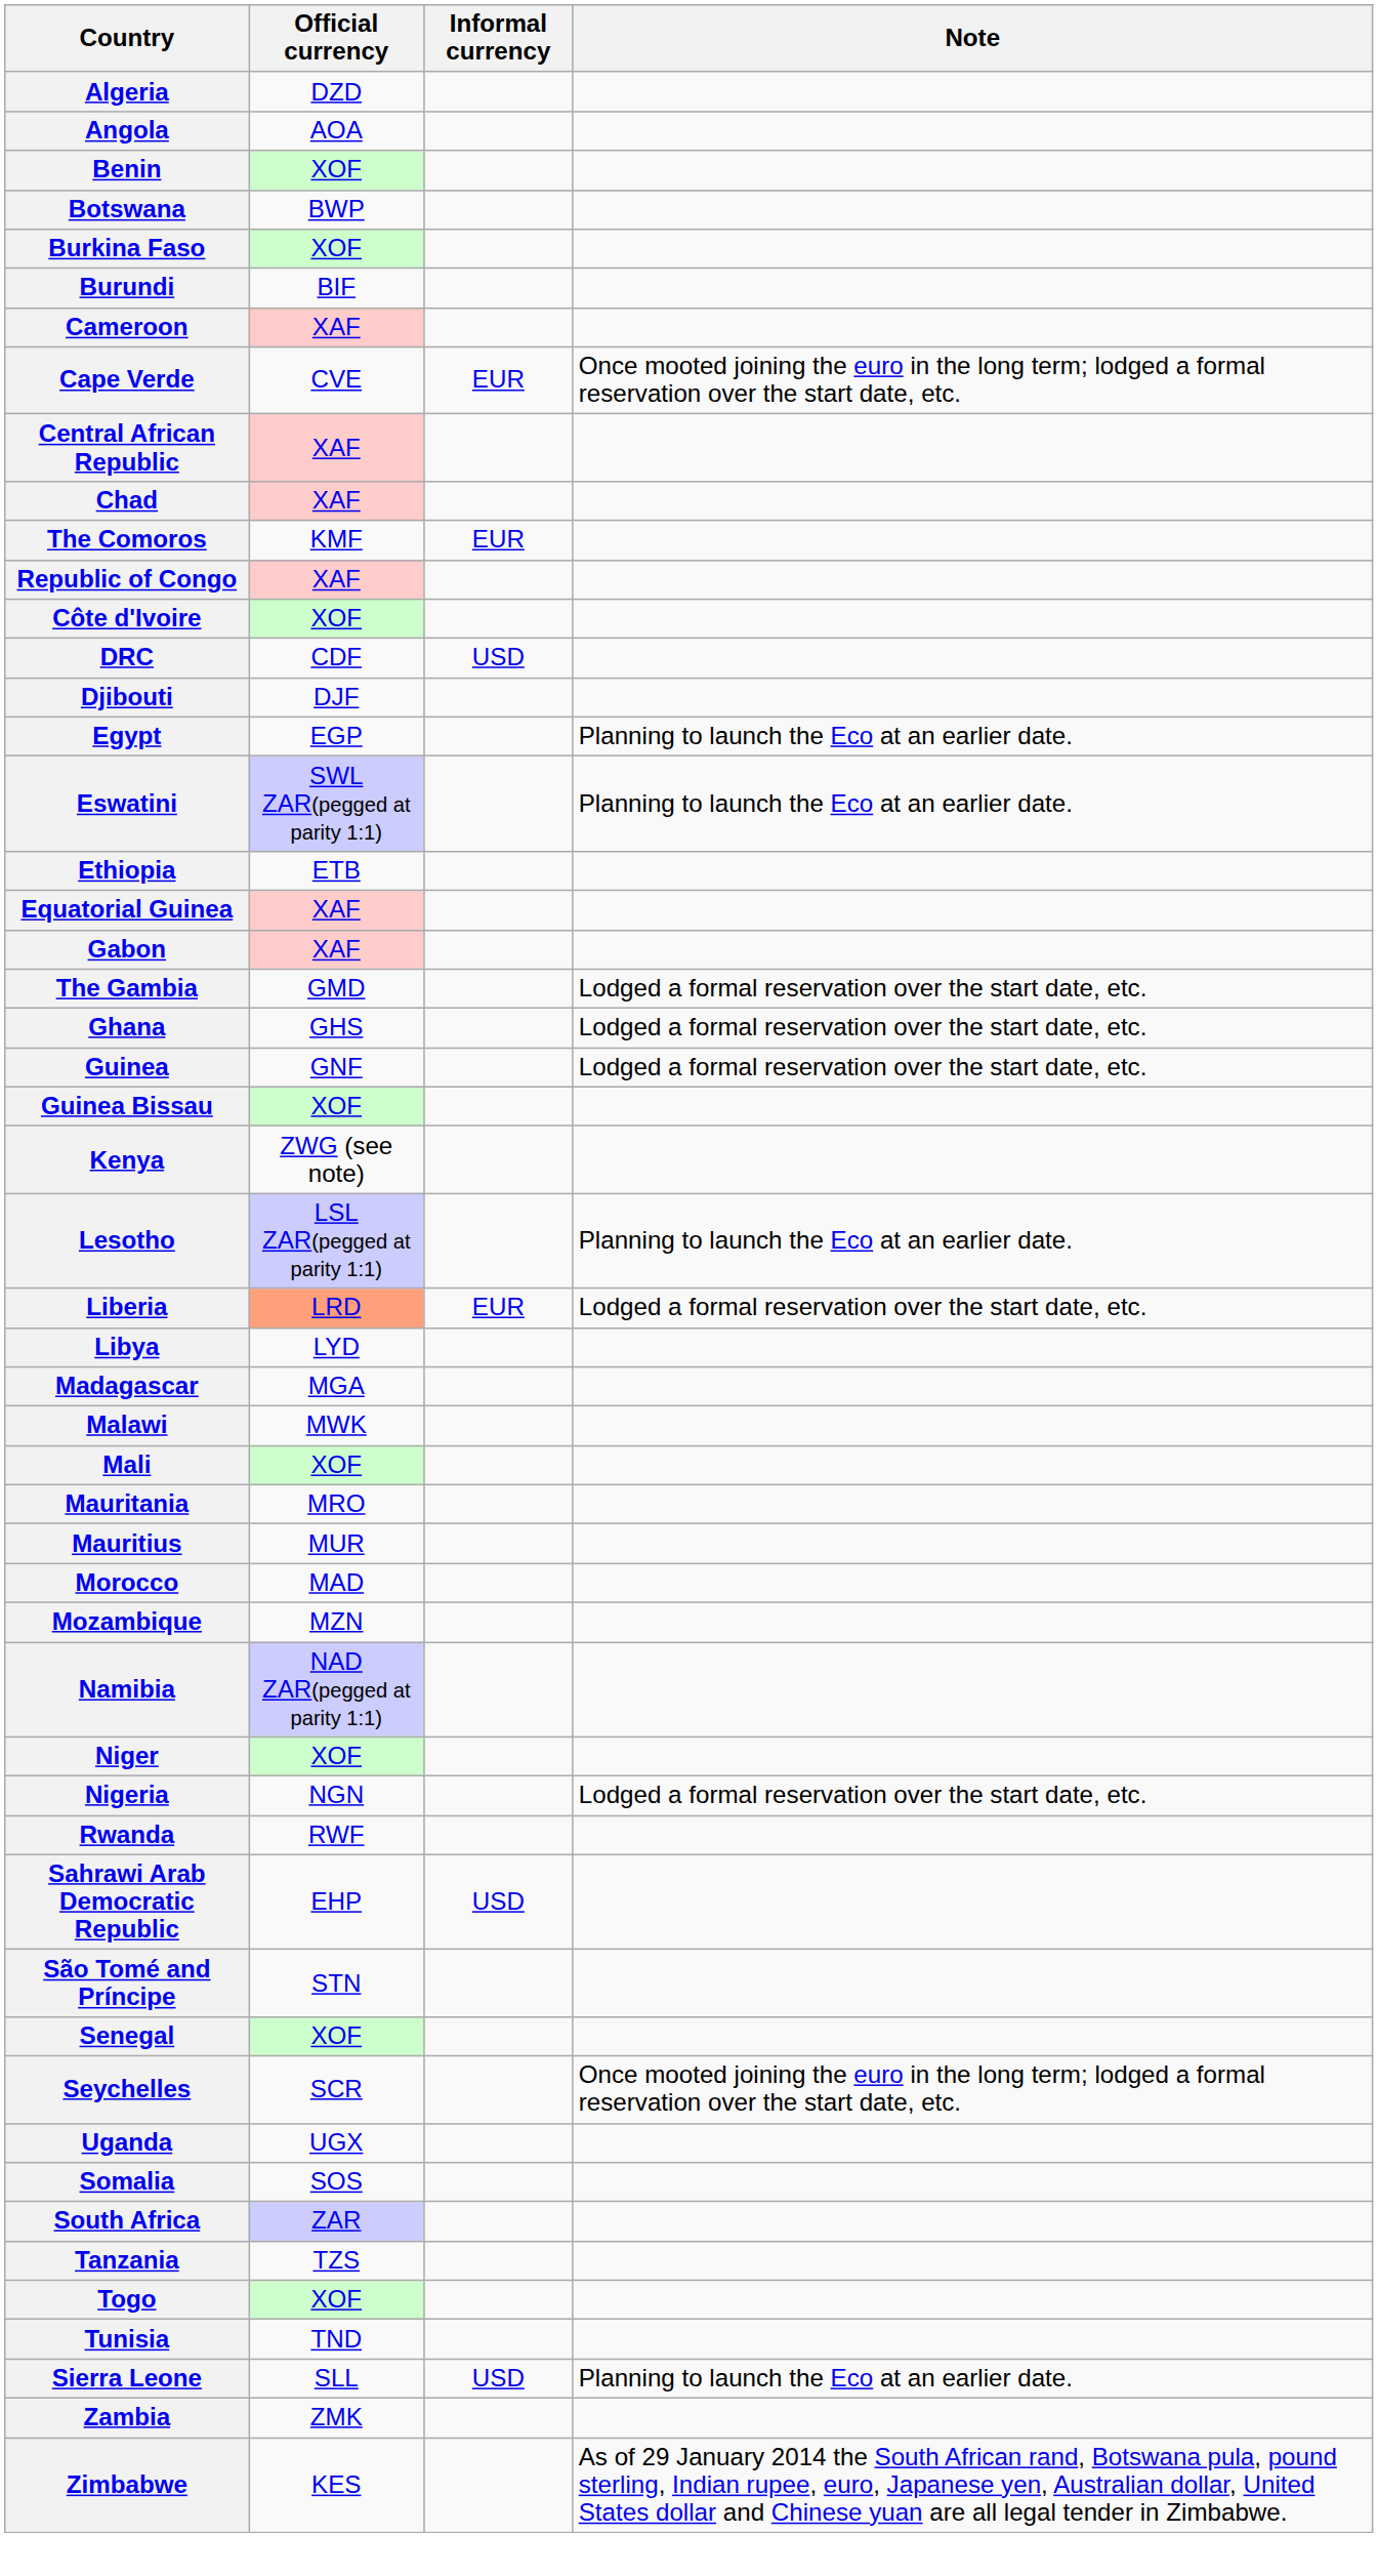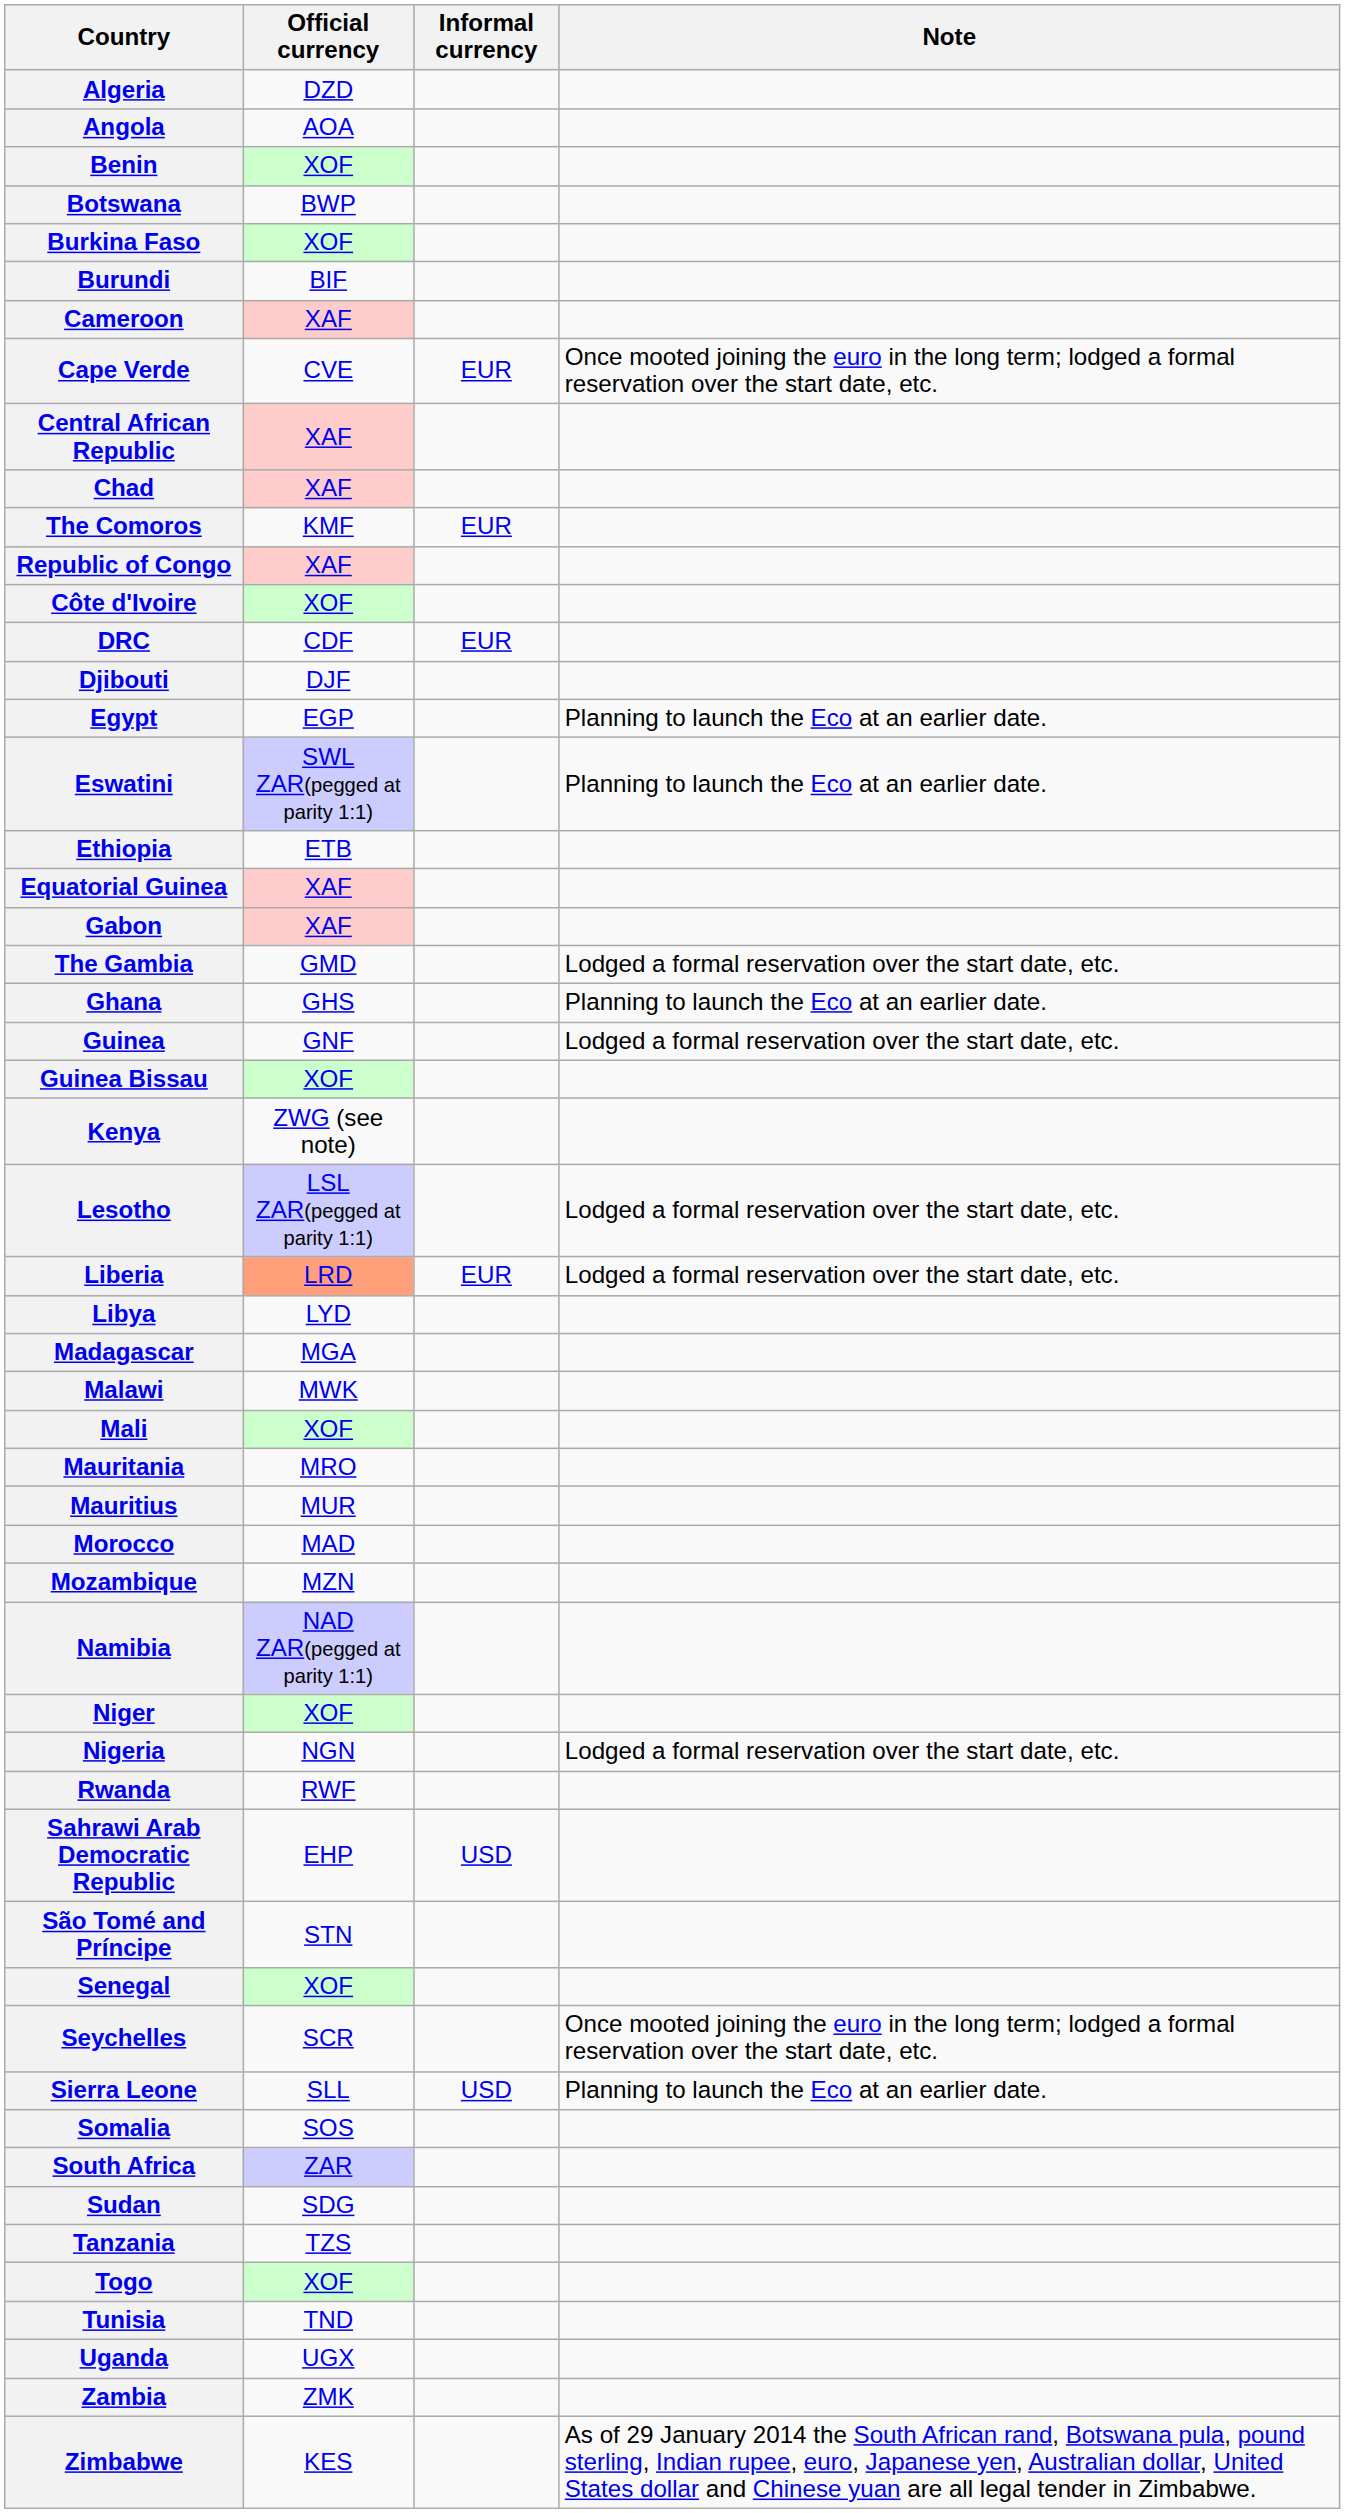 <table class="wikitable sortable" style="text-align: center; width:70%;">
 <tr>
 <th>Country</th>
 <th>Official currency</th>
 <th>Informal currency</th>
 <th>Note</th>
 </tr>
 <tr>
 <th><a href='#'>Algeria</a></th>
 <td><a href='#'>DZD</a></td>
 <td></td>
 <td style="text-align:left;"></td>
 </tr>
 <tr>
 <th><a href='#'>Angola</a></th>
 <td><a href='#'>AOA</a></td>
 <td></td>
 <td style="text-align:left;"></td>
 </tr>
 <tr>
 <th><a href='#'>Benin</a></th>
 <td style="background: #cfc"><a href='#'>XOF</a></td>
 <td></td>
 <td style="text-align:left;"></td>
 </tr>
 <tr>
 <th><a href='#'>Botswana</a></th>
 <td><a href='#'>BWP</a></td>
 <td></td>
 <td style="text-align:left;"></td>
 </tr>
 <tr>
 <th><a href='#'>Burkina Faso</a></th>
 <td style="background: #cfc"><a href='#'>XOF</a></td>
 <td></td>
 <td style="text-align:left;"></td>
 </tr>
 <tr>
 <th><a href='#'>Burundi</a></th>
 <td><a href='#'>BIF</a></td>
 <td></td>
 <td style="text-align:left;"></td>
 </tr>
 <tr>
 <th><a href='#'>Cameroon</a></th>
 <td style="background:#fcc"><a href='#'>XAF</a></td>
 <td></td>
 <td style="text-align:left;"></td>
 </tr>
 <tr>
 <th><a href='#'>Cape Verde</a></th>
 <td><a href='#'>CVE</a></td>
 <td><a href='#'>EUR</a></td>
 <td style="text-align:left;">Once mooted joining the <a href='#'>euro</a> in the long term; lodged a formal reservation over the start date, etc.</td>
 </tr>
 <tr>
 <th><a href='#'>Central African Republic</a></th>
 <td style="background: #fcc"><a href='#'>XAF</a></td>
 <td></td>
 <td style="text-align:left;"></td>
 </tr>
 <tr>
 <th><a href='#'>Chad</a></th>
 <td style="background: #fcc"><a href='#'>XAF</a></td>
 <td></td>
 <td style="text-align:left;"></td>
 </tr>
 <tr>
 <th><a href='#'>The Comoros</a></th>
 <td><a href='#'>KMF</a></td>
 <td><a href='#'>EUR</a></td>
 <td style="text-align:left;"></td>
 </tr>
 <tr>
 <th><a href='#'>Republic of Congo</a></th>
 <td style="background: #fcc"><a href='#'>XAF</a></td>
 <td></td>
 <td style="text-align:left;"></td>
 </tr>
 <tr>
 <th><a href='#'>Côte d'Ivoire</a></th>
 <td style="background: #cfc"><a href='#'>XOF</a></td>
 <td></td>
 <td style="text-align:left;"></td>
 </tr>
 <tr>
 <th><a href='#'>DRC</a></th>
 <td><a href='#'>CDF</a></td>
-<td><a href='#'>USD</a></td>
+<td><a href='#'>EUR</a></td>
 <td style="text-align:left;"></td>
 </tr>
 <tr>
 <th><a href='#'>Djibouti</a></th>
 <td><a href='#'>DJF</a></td>
 <td></td>
 <td style="text-align:left;"></td>
 </tr>
 <tr>
 <th><a href='#'>Egypt</a></th>
 <td><a href='#'>EGP</a></td>
 <td></td>
 <td style="text-align:left;">Planning to launch the <a href='#'>Eco</a> at an earlier date.</td>
 </tr>
 <tr>
 <th><a href='#'>Eswatini</a></th>
 <td style="background: #ccf"><a href='#'>SWL</a><br><a href='#'>ZAR</a><small>(pegged at parity 1:1)</small></td>
 <td></td>
 <td style="text-align:left;">Planning to launch the <a href='#'>Eco</a> at an earlier date.</td>
 </tr>
 <tr>
 <th><a href='#'>Ethiopia</a></th>
 <td><a href='#'>ETB</a></td>
 <td></td>
 <td style="text-align:left;"></td>
 </tr>
 <tr>
 <th><a href='#'>Equatorial Guinea</a></th>
 <td style="background: #fcc"><a href='#'>XAF</a></td>
 <td></td>
 <td style="text-align:left;"></td>
 </tr>
 <tr>
 <th><a href='#'>Gabon</a></th>
 <td style="background: #fcc"><a href='#'>XAF</a></td>
 <td></td>
 <td style="text-align:left;"></td>
 </tr>
 <tr>
 <th><a href='#'>The Gambia</a></th>
 <td><a href='#'>GMD</a></td>
 <td></td>
 <td style="text-align:left;">Lodged a formal reservation over the start date, etc.</td>
 </tr>
 <tr>
 <th><a href='#'>Ghana</a></th>
 <td><a href='#'>GHS</a></td>
 <td></td>
-<td style="text-align:left;">Lodged a formal reservation over the start date, etc.</td>
+<td style="text-align:left;">Planning to launch the <a href='#'>Eco</a> at an earlier date.</td>
 </tr>
 <tr>
 <th><a href='#'>Guinea</a></th>
 <td><a href='#'>GNF</a></td>
 <td></td>
 <td style="text-align:left;">Lodged a formal reservation over the start date, etc.</td>
 </tr>
 <tr>
 <th><a href='#'>Guinea Bissau</a></th>
 <td style="background: #cfc"><a href='#'>XOF</a></td>
 <td></td>
 <td style="text-align:left;"></td>
 </tr>
 <tr>
 <th><a href='#'>Kenya</a></th>
 <td><a href='#'>ZWG</a> (see note)</td>
 <td></td>
 <td style="text-align:left;"></td>
 </tr>
 <tr>
 <th><a href='#'>Lesotho</a></th>
 <td style="background: #ccf"><a href='#'>LSL</a><br><a href='#'>ZAR</a><small>(pegged at parity 1:1)</small></td>
 <td></td>
-<td style="text-align:left;">Planning to launch the <a href='#'>Eco</a> at an earlier date.</td>
+<td style="text-align:left;">Lodged a formal reservation over the start date, etc.</td>
 </tr>
 <tr>
 <th><a href='#'>Liberia</a></th>
 <td style="background: lightsalmon;"><a href='#'>LRD</a></td>
 <td><a href='#'>EUR</a></td>
 <td style="text-align:left;">Lodged a formal reservation over the start date, etc.</td>
 </tr>
 <tr>
 <th><a href='#'>Libya</a></th>
 <td><a href='#'>LYD</a></td>
 <td></td>
 <td style="text-align:left;"></td>
 </tr>
 <tr>
 <th><a href='#'>Madagascar</a></th>
 <td><a href='#'>MGA</a></td>
 <td></td>
 <td style="text-align:left;"></td>
 </tr>
 <tr>
 <th><a href='#'>Malawi</a></th>
 <td><a href='#'>MWK</a></td>
 <td></td>
 <td style="text-align:left;"></td>
 </tr>
 <tr>
 <th><a href='#'>Mali</a></th>
 <td style="background: #cfc"><a href='#'>XOF</a></td>
 <td></td>
 <td style="text-align:left;"></td>
 </tr>
 <tr>
 <th><a href='#'>Mauritania</a></th>
 <td><a href='#'>MRO</a></td>
 <td></td>
 <td style="text-align:left;"></td>
 </tr>
 <tr>
 <th><a href='#'>Mauritius</a></th>
 <td><a href='#'>MUR</a></td>
 <td></td>
 <td style="text-align:left;"></td>
 </tr>
 <tr>
 <th><a href='#'>Morocco</a></th>
 <td><a href='#'>MAD</a></td>
 <td></td>
 <td style="text-align:left;"></td>
 </tr>
 <tr>
 <th><a href='#'>Mozambique</a></th>
 <td><a href='#'>MZN</a></td>
 <td></td>
 <td style="text-align:left;"></td>
 </tr>
 <tr>
 <th><a href='#'>Namibia</a></th>
 <td style="background: #ccf"><a href='#'>NAD</a><br><a href='#'>ZAR</a><small>(pegged at parity 1:1)</small></td>
 <td></td>
 <td style="text-align:left;"></td>
 </tr>
 <tr>
 <th><a href='#'>Niger</a></th>
 <td style="background: #cfc"><a href='#'>XOF</a></td>
 <td></td>
 <td style="text-align:left;"></td>
 </tr>
 <tr>
 <th><a href='#'>Nigeria</a></th>
 <td><a href='#'>NGN</a></td>
 <td></td>
 <td style="text-align:left;">Lodged a formal reservation over the start date, etc.</td>
 </tr>
 <tr>
 <th><a href='#'>Rwanda</a></th>
 <td><a href='#'>RWF</a></td>
 <td></td>
 <td style="text-align:left;"></td>
 </tr>
 <tr>
 <th><a href='#'>Sahrawi Arab Democratic Republic</a></th>
 <td><a href='#'>EHP</a></td>
 <td><a href='#'>USD</a></td>
 <td style="text-align:left;"></td>
 </tr>
 <tr>
 <th><a href='#'>São Tomé and Príncipe</a></th>
 <td><a href='#'>STN</a></td>
 <td></td>
 <td style="text-align:left;"></td>
 </tr>
 <tr>
 <th><a href='#'>Senegal</a></th>
 <td style="background: #cfc"><a href='#'>XOF</a></td>
 <td></td>
 <td style="text-align:left;"></td>
 </tr>
 <tr>
 <th><a href='#'>Seychelles</a></th>
 <td><a href='#'>SCR</a></td>
 <td></td>
 <td style="text-align:left;">Once mooted joining the <a href='#'>euro</a> in the long term; lodged a formal reservation over the start date, etc.</td>
 </tr>
 <tr>
-<th><a href='#'>Uganda</a></th>
-<td><a href='#'>UGX</a></td>
-<td></td>
-<td style="text-align:left;"></td>
+<th><a href='#'>Sierra Leone</a></th>
+<td><a href='#'>SLL</a></td>
+<td><a href='#'>USD</a></td>
+<td style="text-align:left;">Planning to launch the <a href='#'>Eco</a> at an earlier date.</td>
 </tr>
 <tr>
 <th><a href='#'>Somalia</a></th>
 <td><a href='#'>SOS</a></td>
 <td></td>
 <td style="text-align:left;"></td>
 </tr>
 <tr>
 <th><a href='#'>South Africa</a></th>
 <td style="background: #ccf"><a href='#'>ZAR</a></td>
+<td></td>
+<td style="text-align:left;"></td>
+</tr>
+<tr>
+<th><a href='#'>Sudan</a></th>
+<td><a href='#'>SDG</a></td>
 <td></td>
 <td style="text-align:left;"></td>
 </tr>
 <tr>
 <th><a href='#'>Tanzania</a></th>
 <td><a href='#'>TZS</a></td>
 <td></td>
 <td style="text-align:left;"></td>
 </tr>
 <tr>
 <th><a href='#'>Togo</a></th>
 <td style="background: #cfc"><a href='#'>XOF</a></td>
 <td></td>
 <td style="text-align:left;"></td>
 </tr>
 <tr>
 <th><a href='#'>Tunisia</a></th>
 <td><a href='#'>TND</a></td>
 <td></td>
 <td style="text-align:left;"></td>
 </tr>
 <tr>
-<th><a href='#'>Sierra Leone</a></th>
-<td><a href='#'>SLL</a></td>
-<td><a href='#'>USD</a></td>
-<td style="text-align:left;">Planning to launch the <a href='#'>Eco</a> at an earlier date.</td>
+<th><a href='#'>Uganda</a></th>
+<td><a href='#'>UGX</a></td>
+<td></td>
+<td style="text-align:left;"></td>
 </tr>
 <tr>
 <th><a href='#'>Zambia</a></th>
 <td><a href='#'>ZMK</a></td>
 <td></td>
 <td style="text-align:left;"></td>
 </tr>
 <tr>
 <th><a href='#'>Zimbabwe</a></th>
 <td><a href='#'>KES</a></td>
 <td></td>
 <td style="text-align:left;">As of 29 January 2014 the <a href='#'>South African rand</a>, <a href='#'>Botswana pula</a>, <a href='#'>pound sterling</a>, <a href='#'>Indian rupee</a>, <a href='#'>euro</a>, <a href='#'>Japanese yen</a>, <a href='#'>Australian dollar</a>, <a href='#'>United States dollar</a> and <a href='#'>Chinese yuan</a> are all legal tender in Zimbabwe.</td>
 </tr>
 </table>
